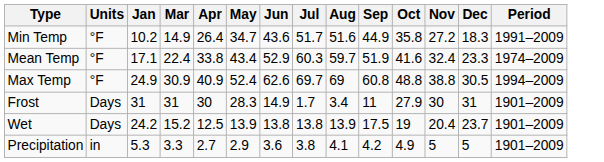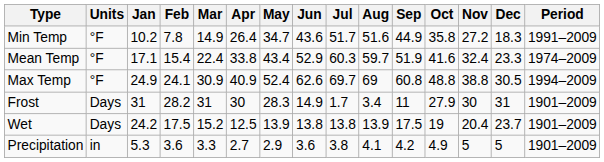 <table class="wikitable">
 <tr>
 <th>Type</th>
 <th>Units</th>
 <th>Jan</th>
+<th>Feb</th>
 <th>Mar</th>
 <th>Apr</th>
 <th>May</th>
 <th>Jun</th>
 <th>Jul</th>
 <th>Aug</th>
 <th>Sep</th>
 <th>Oct</th>
 <th>Nov</th>
 <th>Dec</th>
 <th>Period</th>
 </tr>
 <tr>
 <td>Min Temp</td>
 <td>°F</td>
 <td>10.2</td>
+<td>7.8</td>
 <td>14.9</td>
 <td>26.4</td>
 <td>34.7</td>
 <td>43.6</td>
 <td>51.7</td>
 <td>51.6</td>
 <td>44.9</td>
 <td>35.8</td>
 <td>27.2</td>
 <td>18.3</td>
 <td>1991–2009</td>
 </tr>
 <tr>
 <td>Mean Temp</td>
 <td>°F</td>
 <td>17.1</td>
+<td>15.4</td>
 <td>22.4</td>
 <td>33.8</td>
 <td>43.4</td>
 <td>52.9</td>
 <td>60.3</td>
 <td>59.7</td>
 <td>51.9</td>
 <td>41.6</td>
 <td>32.4</td>
 <td>23.3</td>
 <td>1974–2009</td>
 </tr>
 <tr>
 <td>Max Temp</td>
 <td>°F</td>
 <td>24.9</td>
+<td>24.1</td>
 <td>30.9</td>
 <td>40.9</td>
 <td>52.4</td>
 <td>62.6</td>
 <td>69.7</td>
 <td>69</td>
 <td>60.8</td>
 <td>48.8</td>
 <td>38.8</td>
 <td>30.5</td>
 <td>1994–2009</td>
 </tr>
 <tr>
 <td>Frost</td>
 <td>Days</td>
 <td>31</td>
+<td>28.2</td>
 <td>31</td>
 <td>30</td>
 <td>28.3</td>
 <td>14.9</td>
 <td>1.7</td>
 <td>3.4</td>
 <td>11</td>
 <td>27.9</td>
 <td>30</td>
 <td>31</td>
 <td>1901–2009</td>
 </tr>
 <tr>
 <td>Wet</td>
 <td>Days</td>
 <td>24.2</td>
+<td>17.5</td>
 <td>15.2</td>
 <td>12.5</td>
 <td>13.9</td>
 <td>13.8</td>
 <td>13.8</td>
 <td>13.9</td>
 <td>17.5</td>
 <td>19</td>
 <td>20.4</td>
 <td>23.7</td>
 <td>1901–2009</td>
 </tr>
 <tr>
 <td>Precipitation</td>
 <td>in</td>
 <td>5.3</td>
+<td>3.6</td>
 <td>3.3</td>
 <td>2.7</td>
 <td>2.9</td>
 <td>3.6</td>
 <td>3.8</td>
 <td>4.1</td>
 <td>4.2</td>
 <td>4.9</td>
 <td>5</td>
 <td>5</td>
 <td>1901–2009</td>
 </tr>
 </table>
